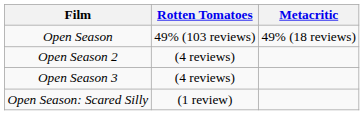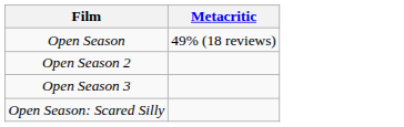 <table class="wikitable sortable plainrowheadres" style="text-align: center;">
 <tr>
 <th>Film</th>
-<th><a href='#'>Rotten Tomatoes</a></th>
 <th><a href='#'>Metacritic</a></th>
 </tr>
 <tr>
 <td><em>Open Season</em></td>
-<td>49% (103 reviews)</td>
 <td>49% (18 reviews)</td>
 </tr>
 <tr>
 <td><em>Open Season 2</em></td>
-<td> (4 reviews)</td>
 <td></td>
 </tr>
 <tr>
 <td><em>Open Season 3</em></td>
-<td> (4 reviews)</td>
 <td></td>
 </tr>
 <tr>
 <td><em>Open Season: Scared Silly</em></td>
-<td> (1 review)</td>
 <td></td>
 </tr>
 </table>
